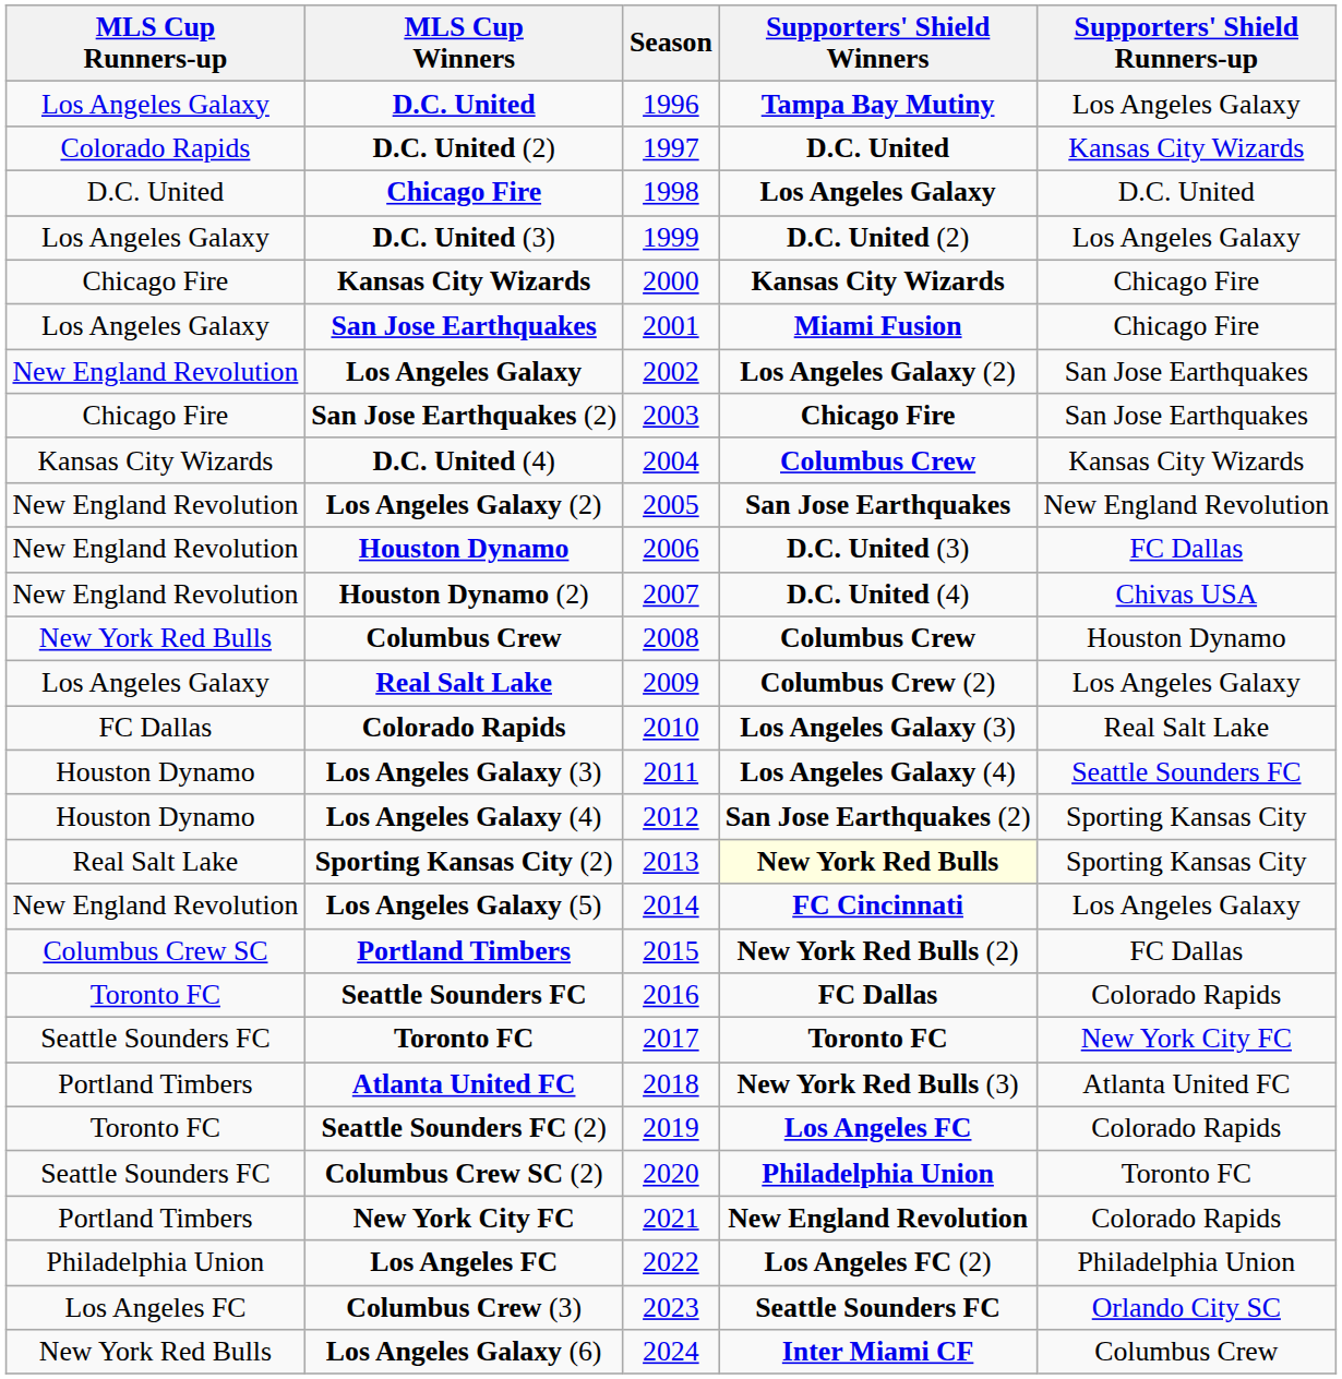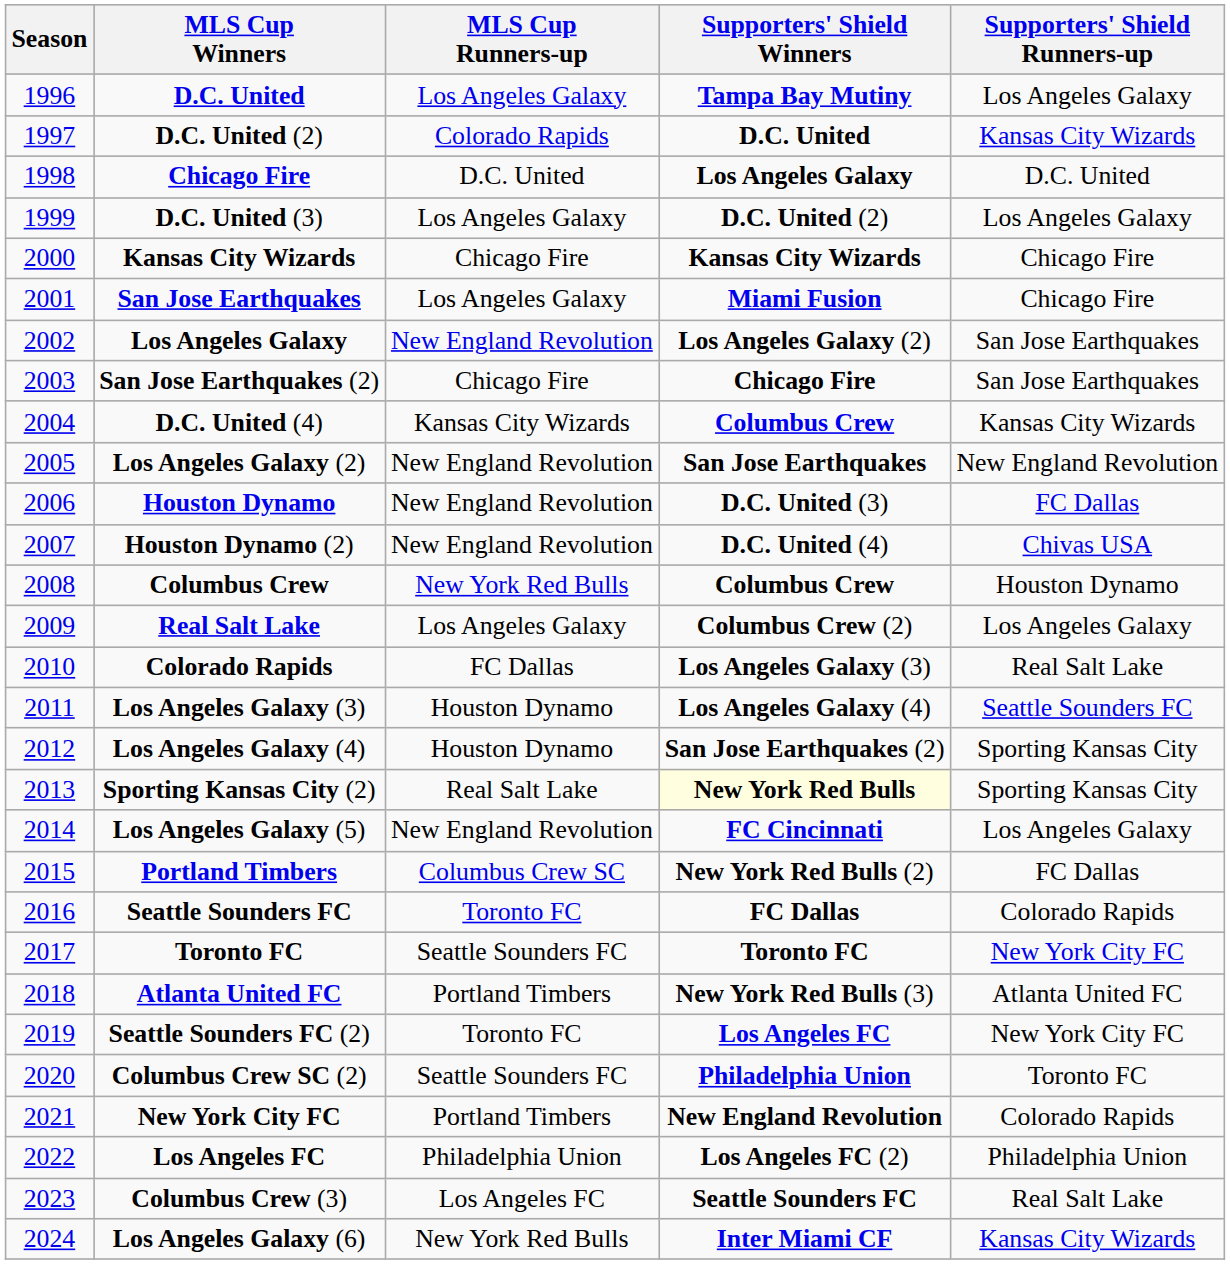 <table class="wikitable sortable" style="text-align:center; margin-left:1em">
 <tr>
+<th>Season</th>
+<th><a href='#'>MLS Cup</a><br>Winners</th>
 <th><a href='#'>MLS Cup</a><br>Runners-up</th>
-<th><a href='#'>MLS Cup</a><br>Winners</th>
-<th>Season</th>
 <th><a href='#'>Supporters' Shield</a><br>Winners</th>
 <th><a href='#'>Supporters' Shield</a><br>Runners-up</th>
 </tr>
 <tr>
+<td style="text-align:center;"><a href='#'>1996</a></td>
+<td><strong><a href='#'>D.C. United</a></strong></td>
 <td><a href='#'>Los Angeles Galaxy</a></td>
-<td><strong><a href='#'>D.C. United</a></strong></td>
-<td style="text-align:center;"><a href='#'>1996</a></td>
 <td><strong><a href='#'>Tampa Bay Mutiny</a></strong></td>
 <td>Los Angeles Galaxy</td>
 </tr>
 <tr>
+<td style="text-align:center;"><a href='#'>1997</a></td>
+<td><strong>D.C. United</strong> (2)</td>
 <td><a href='#'>Colorado Rapids</a></td>
-<td><strong>D.C. United</strong> (2)</td>
-<td style="text-align:center;"><a href='#'>1997</a></td>
 <td><strong>D.C. United</strong></td>
 <td><a href='#'>Kansas City Wizards</a></td>
 </tr>
 <tr>
+<td style="text-align:center;"><a href='#'>1998</a></td>
+<td><strong><a href='#'>Chicago Fire</a> </strong></td>
 <td>D.C. United</td>
-<td><strong><a href='#'>Chicago Fire</a> </strong></td>
-<td style="text-align:center;"><a href='#'>1998</a></td>
 <td><strong>Los Angeles Galaxy</strong></td>
 <td>D.C. United</td>
 </tr>
 <tr>
+<td style="text-align:center;"><a href='#'>1999</a></td>
+<td><strong>D.C. United</strong> (3)</td>
 <td>Los Angeles Galaxy</td>
-<td><strong>D.C. United</strong> (3)</td>
-<td style="text-align:center;"><a href='#'>1999</a></td>
 <td><strong>D.C. United</strong> (2)</td>
 <td>Los Angeles Galaxy</td>
 </tr>
 <tr>
+<td style="text-align:center;"><a href='#'>2000</a></td>
+<td><strong>Kansas City Wizards</strong></td>
 <td>Chicago Fire</td>
-<td><strong>Kansas City Wizards</strong></td>
-<td style="text-align:center;"><a href='#'>2000</a></td>
 <td><strong>Kansas City Wizards</strong></td>
 <td>Chicago Fire</td>
 </tr>
 <tr>
+<td style="text-align:center;"><a href='#'>2001</a></td>
+<td><strong><a href='#'>San Jose Earthquakes</a></strong></td>
 <td>Los Angeles Galaxy</td>
-<td><strong><a href='#'>San Jose Earthquakes</a></strong></td>
-<td style="text-align:center;"><a href='#'>2001</a></td>
 <td><strong><a href='#'>Miami Fusion</a></strong></td>
 <td>Chicago Fire</td>
 </tr>
 <tr>
+<td style="text-align:center;"><a href='#'>2002</a></td>
+<td><strong>Los Angeles Galaxy</strong></td>
 <td><a href='#'>New England Revolution</a></td>
-<td><strong>Los Angeles Galaxy</strong></td>
-<td style="text-align:center;"><a href='#'>2002</a></td>
 <td><strong>Los Angeles Galaxy</strong> (2)</td>
 <td>San Jose Earthquakes</td>
 </tr>
 <tr>
+<td style="text-align:center;"><a href='#'>2003</a></td>
+<td><strong>San Jose Earthquakes</strong> (2)</td>
 <td>Chicago Fire</td>
-<td><strong>San Jose Earthquakes</strong> (2)</td>
-<td style="text-align:center;"><a href='#'>2003</a></td>
 <td><strong>Chicago Fire</strong></td>
 <td>San Jose Earthquakes</td>
 </tr>
 <tr>
+<td style="text-align:center;"><a href='#'>2004</a></td>
+<td><strong>D.C. United</strong> (4)</td>
 <td>Kansas City Wizards</td>
-<td><strong>D.C. United</strong> (4)</td>
-<td style="text-align:center;"><a href='#'>2004</a></td>
 <td><strong><a href='#'>Columbus Crew</a></strong></td>
 <td>Kansas City Wizards</td>
 </tr>
 <tr>
+<td style="text-align:center;"><a href='#'>2005</a></td>
+<td><strong>Los Angeles Galaxy</strong> (2)</td>
 <td>New England Revolution</td>
-<td><strong>Los Angeles Galaxy</strong> (2)</td>
-<td style="text-align:center;"><a href='#'>2005</a></td>
 <td><strong>San Jose Earthquakes</strong></td>
 <td>New England Revolution</td>
 </tr>
 <tr>
+<td style="text-align:center;"><a href='#'>2006</a></td>
+<td><strong><a href='#'>Houston Dynamo</a></strong></td>
 <td>New England Revolution</td>
-<td><strong><a href='#'>Houston Dynamo</a></strong></td>
-<td style="text-align:center;"><a href='#'>2006</a></td>
 <td><strong>D.C. United</strong> (3)</td>
 <td><a href='#'>FC Dallas</a></td>
 </tr>
 <tr>
+<td style="text-align:center;"><a href='#'>2007</a></td>
+<td><strong>Houston Dynamo</strong> (2)</td>
 <td>New England Revolution</td>
-<td><strong>Houston Dynamo</strong> (2)</td>
-<td style="text-align:center;"><a href='#'>2007</a></td>
 <td><strong>D.C. United</strong> (4)</td>
 <td><a href='#'>Chivas USA</a></td>
 </tr>
 <tr>
+<td style="text-align:center;"><a href='#'>2008</a></td>
+<td><strong>Columbus Crew</strong></td>
 <td><a href='#'>New York Red Bulls</a></td>
-<td><strong>Columbus Crew</strong></td>
-<td style="text-align:center;"><a href='#'>2008</a></td>
 <td><strong>Columbus Crew</strong></td>
 <td>Houston Dynamo</td>
 </tr>
 <tr>
+<td style="text-align:center;"><a href='#'>2009</a></td>
+<td><strong><a href='#'>Real Salt Lake</a></strong></td>
 <td>Los Angeles Galaxy</td>
-<td><strong><a href='#'>Real Salt Lake</a></strong></td>
-<td style="text-align:center;"><a href='#'>2009</a></td>
 <td><strong>Columbus Crew</strong> (2)</td>
 <td>Los Angeles Galaxy</td>
 </tr>
 <tr>
+<td style="text-align:center;"><a href='#'>2010</a></td>
+<td><strong>Colorado Rapids</strong></td>
 <td>FC Dallas</td>
-<td><strong>Colorado Rapids</strong></td>
-<td style="text-align:center;"><a href='#'>2010</a></td>
 <td><strong>Los Angeles Galaxy</strong> (3)</td>
 <td>Real Salt Lake</td>
 </tr>
 <tr>
+<td style="text-align:center;"><a href='#'>2011</a></td>
+<td><strong>Los Angeles Galaxy</strong> (3)</td>
 <td>Houston Dynamo</td>
-<td><strong>Los Angeles Galaxy</strong> (3)</td>
-<td style="text-align:center;"><a href='#'>2011</a></td>
 <td><strong>Los Angeles Galaxy</strong> (4)</td>
 <td><a href='#'>Seattle Sounders FC</a></td>
 </tr>
 <tr>
+<td style="text-align:center;"><a href='#'>2012</a></td>
+<td><strong>Los Angeles Galaxy</strong> (4)</td>
 <td>Houston Dynamo</td>
-<td><strong>Los Angeles Galaxy</strong> (4)</td>
-<td style="text-align:center;"><a href='#'>2012</a></td>
 <td><strong>San Jose Earthquakes</strong> (2)</td>
 <td>Sporting Kansas City</td>
 </tr>
 <tr>
+<td style="text-align:center;"><a href='#'>2013</a></td>
+<td><strong>Sporting Kansas City</strong> (2)</td>
 <td>Real Salt Lake</td>
-<td><strong>Sporting Kansas City</strong> (2)</td>
-<td style="text-align:center;"><a href='#'>2013</a></td>
 <td style="background: lightyellow;"><strong>New York Red Bulls</strong></td>
 <td>Sporting Kansas City</td>
 </tr>
 <tr>
+<td style="text-align:center;"><a href='#'>2014</a></td>
+<td><strong>Los Angeles Galaxy</strong> (5)</td>
 <td>New England Revolution</td>
-<td><strong>Los Angeles Galaxy</strong> (5)</td>
-<td style="text-align:center;"><a href='#'>2014</a></td>
 <td><strong><a href='#'>FC Cincinnati</a></strong></td>
 <td>Los Angeles Galaxy</td>
 </tr>
 <tr>
+<td style="text-align:center;"><a href='#'>2015</a></td>
+<td><strong><a href='#'>Portland Timbers</a></strong></td>
 <td><a href='#'>Columbus Crew SC</a></td>
-<td><strong><a href='#'>Portland Timbers</a></strong></td>
-<td style="text-align:center;"><a href='#'>2015</a></td>
 <td><strong>New York Red Bulls</strong> (2)</td>
 <td>FC Dallas</td>
 </tr>
 <tr>
+<td style="text-align:center;"><a href='#'>2016</a></td>
+<td><strong>Seattle Sounders FC</strong></td>
 <td><a href='#'>Toronto FC</a></td>
-<td><strong>Seattle Sounders FC</strong></td>
-<td style="text-align:center;"><a href='#'>2016</a></td>
 <td><strong>FC Dallas</strong></td>
 <td>Colorado Rapids</td>
 </tr>
 <tr>
+<td style="text-align:center;"><a href='#'>2017</a></td>
+<td><strong>Toronto FC</strong></td>
 <td>Seattle Sounders FC</td>
-<td><strong>Toronto FC</strong></td>
-<td style="text-align:center;"><a href='#'>2017</a></td>
 <td><strong>Toronto FC</strong></td>
 <td><a href='#'>New York City FC</a></td>
 </tr>
 <tr>
+<td style="text-align:center;"><a href='#'>2018</a></td>
+<td><strong><a href='#'>Atlanta United FC</a></strong></td>
 <td>Portland Timbers</td>
-<td><strong><a href='#'>Atlanta United FC</a></strong></td>
-<td style="text-align:center;"><a href='#'>2018</a></td>
 <td><strong>New York Red Bulls</strong> (3)</td>
 <td>Atlanta United FC</td>
 </tr>
 <tr>
+<td style="text-align:center;"><a href='#'>2019</a></td>
+<td><strong>Seattle Sounders FC</strong> (2)</td>
 <td>Toronto FC</td>
-<td><strong>Seattle Sounders FC</strong> (2)</td>
-<td style="text-align:center;"><a href='#'>2019</a></td>
 <td><strong><a href='#'>Los Angeles FC</a></strong></td>
-<td>Colorado Rapids</td>
+<td>New York City FC</td>
 </tr>
 <tr>
+<td style="text-align:center;"><a href='#'>2020</a></td>
+<td><strong>Columbus Crew SC</strong> (2)</td>
 <td>Seattle Sounders FC</td>
-<td><strong>Columbus Crew SC</strong> (2)</td>
-<td style="text-align:center;"><a href='#'>2020</a></td>
 <td><strong><a href='#'>Philadelphia Union</a></strong></td>
 <td>Toronto FC</td>
 </tr>
 <tr>
+<td style="text-align:center;"><a href='#'>2021</a></td>
+<td><strong>New York City FC</strong></td>
 <td>Portland Timbers</td>
-<td><strong>New York City FC</strong></td>
-<td style="text-align:center;"><a href='#'>2021</a></td>
 <td><strong>New England Revolution</strong></td>
 <td>Colorado Rapids</td>
 </tr>
 <tr>
+<td style="text-align:center;"><a href='#'>2022</a></td>
+<td><strong>Los Angeles FC</strong></td>
 <td>Philadelphia Union</td>
-<td><strong>Los Angeles FC</strong></td>
-<td style="text-align:center;"><a href='#'>2022</a></td>
 <td><strong>Los Angeles FC</strong> (2)</td>
 <td>Philadelphia Union</td>
 </tr>
 <tr>
+<td style="text-align:center;"><a href='#'>2023</a></td>
+<td><strong>Columbus Crew</strong> (3)</td>
 <td>Los Angeles FC</td>
-<td><strong>Columbus Crew</strong> (3)</td>
-<td style="text-align:center;"><a href='#'>2023</a></td>
 <td><strong>Seattle Sounders FC</strong></td>
-<td><a href='#'>Orlando City SC</a></td>
+<td>Real Salt Lake</td>
 </tr>
 <tr>
+<td style="text-align:center;"><a href='#'>2024</a></td>
+<td><strong>Los Angeles Galaxy</strong> (6)</td>
 <td>New York Red Bulls</td>
-<td><strong>Los Angeles Galaxy</strong> (6)</td>
-<td style="text-align:center;"><a href='#'>2024</a></td>
 <td><strong><a href='#'>Inter Miami CF</a></strong></td>
-<td>Columbus Crew</td>
+<td><a href='#'>Kansas City Wizards</a></td>
 </tr>
 </table>
